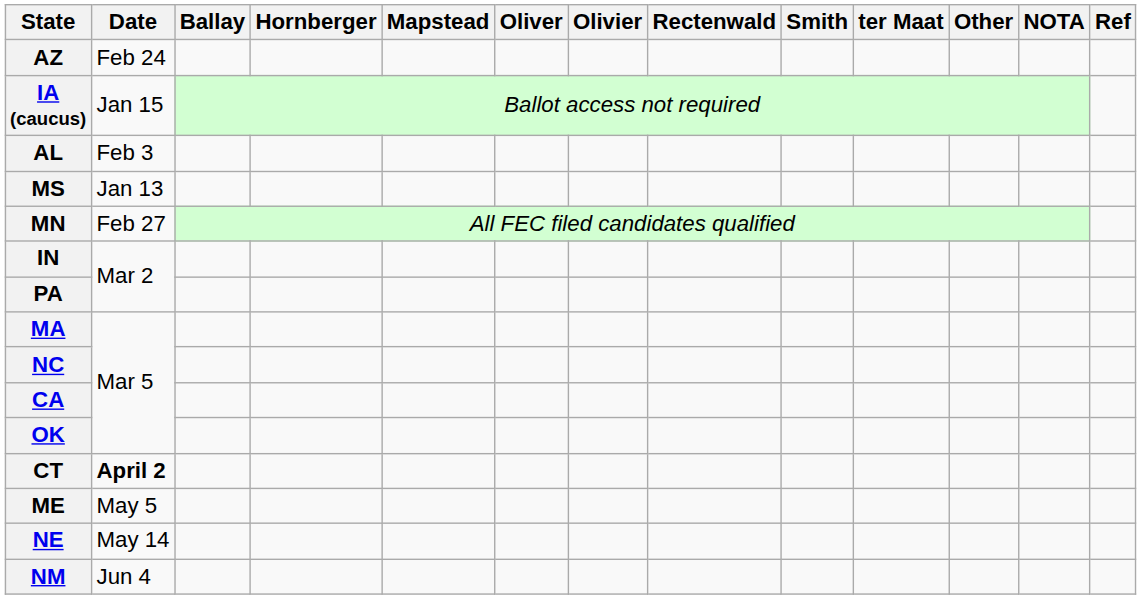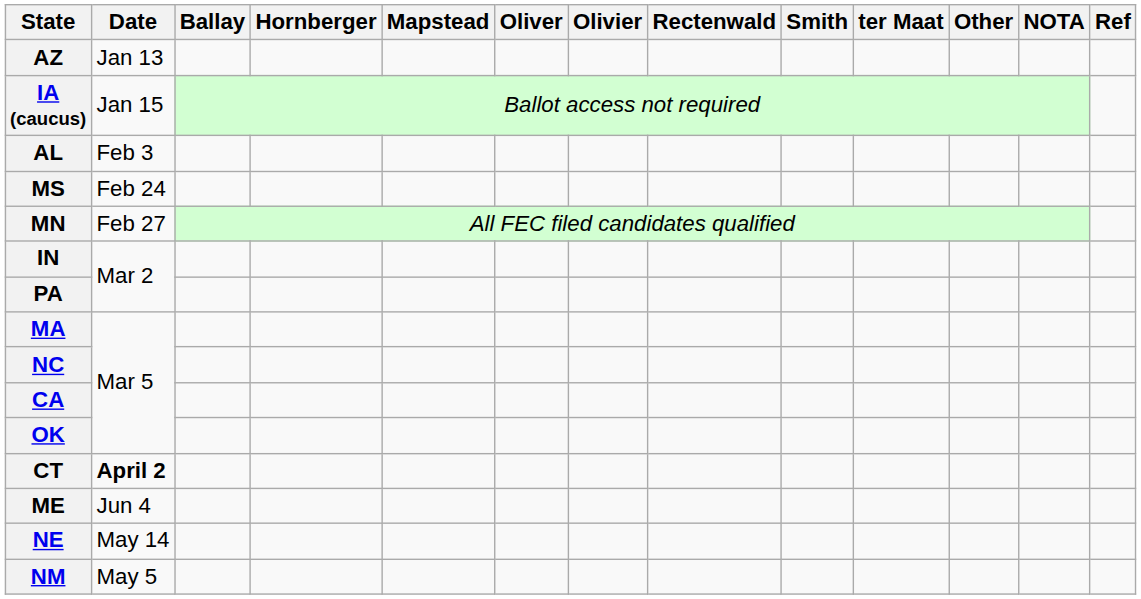 <table class="wikitable" style="margin:auto; margin:auto">
 <tr valign=bottom>
 <th>State</th>
 <th>Date</th>
 <th>Ballay</th>
 <th>Hornberger</th>
 <th>Mapstead</th>
 <th>Oliver</th>
 <th>Olivier</th>
 <th>Rectenwald</th>
 <th>Smith</th>
 <th>ter Maat</th>
 <th>Other</th>
 <th>NOTA</th>
 <th>Ref</th>
 </tr>
 <tr>
 <th>AZ</th>
-<td>Feb 24</td>
+<td>Jan 13</td>
 <td></td>
 <td></td>
 <td></td>
 <td></td>
 <td></td>
 <td></td>
 <td></td>
 <td></td>
 <td></td>
 <td></td>
 <td></td>
 </tr>
 <tr>
 <th><a href='#'>IA</a><br><small>(caucus)</small></th>
 <td>Jan 15</td>
 <td colspan="10"  style="text-align:center; background:#d2ffd2;"><em>Ballot access not required</em></td>
 <td></td>
 </tr>
 <tr>
 <th>AL</th>
 <td>Feb 3</td>
 <td></td>
 <td></td>
 <td></td>
 <td></td>
 <td></td>
 <td></td>
 <td></td>
 <td></td>
 <td></td>
 <td></td>
 <td></td>
 </tr>
 <tr>
 <th>MS</th>
-<td>Jan 13</td>
+<td>Feb 24</td>
 <td></td>
 <td></td>
 <td></td>
 <td></td>
 <td></td>
 <td></td>
 <td></td>
 <td></td>
 <td></td>
 <td></td>
 <td></td>
 </tr>
 <tr>
 <th>MN</th>
 <td>Feb 27</td>
 <td colspan="10"  style="text-align:center; background:#d2ffd2;"><em>All FEC filed candidates qualified</em></td>
 <td></td>
 </tr>
 <tr>
 <th>IN</th>
 <td rowspan=2>Mar 2</td>
 <td></td>
 <td></td>
 <td></td>
 <td></td>
 <td></td>
 <td></td>
 <td></td>
 <td></td>
 <td></td>
 <td></td>
 <td></td>
 </tr>
 <tr>
 <th>PA</th>
 <td></td>
 <td></td>
 <td></td>
 <td></td>
 <td></td>
 <td></td>
 <td></td>
 <td></td>
 <td></td>
 <td></td>
 <td></td>
 </tr>
 <tr>
 <th><a href='#'>MA</a></th>
 <td rowspan=4>Mar 5</td>
 <td></td>
 <td></td>
 <td></td>
 <td></td>
 <td></td>
 <td></td>
 <td></td>
 <td></td>
 <td></td>
 <td></td>
 <td></td>
 </tr>
 <tr>
 <th><a href='#'>NC</a></th>
 <td></td>
 <td></td>
 <td></td>
 <td></td>
 <td></td>
 <td></td>
 <td></td>
 <td></td>
 <td></td>
 <td></td>
 <td></td>
 </tr>
 <tr>
 <th><a href='#'>CA</a></th>
 <td></td>
 <td></td>
 <td></td>
 <td></td>
 <td></td>
 <td></td>
 <td></td>
 <td></td>
 <td></td>
 <td></td>
 <td></td>
 </tr>
 <tr>
 <th><a href='#'>OK</a></th>
 <td></td>
 <td></td>
 <td></td>
 <td></td>
 <td></td>
 <td></td>
 <td></td>
 <td></td>
 <td></td>
 <td></td>
 <td></td>
 </tr>
 <tr>
 <th>CT</th>
 <td><strong>April 2</strong></td>
 <td></td>
 <td></td>
 <td></td>
 <td></td>
 <td></td>
 <td></td>
 <td></td>
 <td></td>
 <td></td>
 <td></td>
 <td></td>
 </tr>
 <tr>
 <th>ME</th>
-<td>May 5</td>
+<td>Jun 4</td>
 <td></td>
 <td></td>
 <td></td>
 <td></td>
 <td></td>
 <td></td>
 <td></td>
 <td></td>
 <td></td>
 <td></td>
 <td></td>
 </tr>
 <tr>
 <th><a href='#'>NE</a></th>
 <td>May 14</td>
 <td></td>
 <td></td>
 <td></td>
 <td></td>
 <td></td>
 <td></td>
 <td></td>
 <td></td>
 <td></td>
 <td></td>
 <td></td>
 </tr>
 <tr>
 <th><a href='#'>NM</a></th>
-<td>Jun 4</td>
+<td>May 5</td>
 <td></td>
 <td></td>
 <td></td>
 <td></td>
 <td></td>
 <td></td>
 <td></td>
 <td></td>
 <td></td>
 <td></td>
 <td></td>
 </tr>
 </table>
